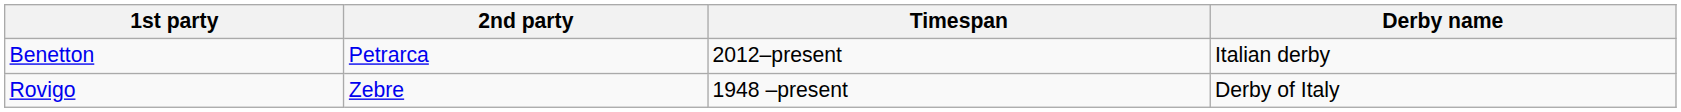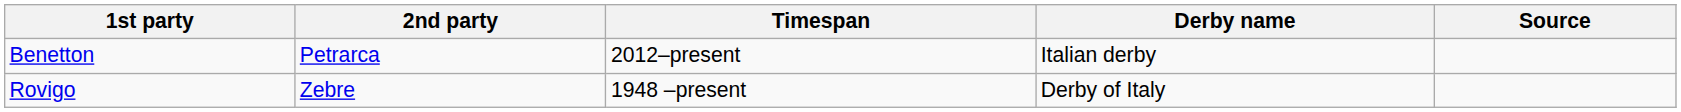 <table class="wikitable"  style="font-size:98%; width:98%;">
 <tr>
 <th>1st party</th>
 <th>2nd party</th>
 <th>Timespan</th>
 <th>Derby name</th>
+<th class="unsortable">Source</th>
 </tr>
 <tr>
 <td><a href='#'>Benetton</a></td>
 <td><a href='#'> Petrarca</a></td>
 <td>2012–present</td>
 <td>Italian derby</td>
+<td></td>
 </tr>
 <tr>
 <td><a href='#'> Rovigo</a></td>
 <td><a href='#'>Zebre</a></td>
 <td>1948 –present</td>
 <td>Derby of Italy</td>
+<td></td>
 </tr>
 </table>
